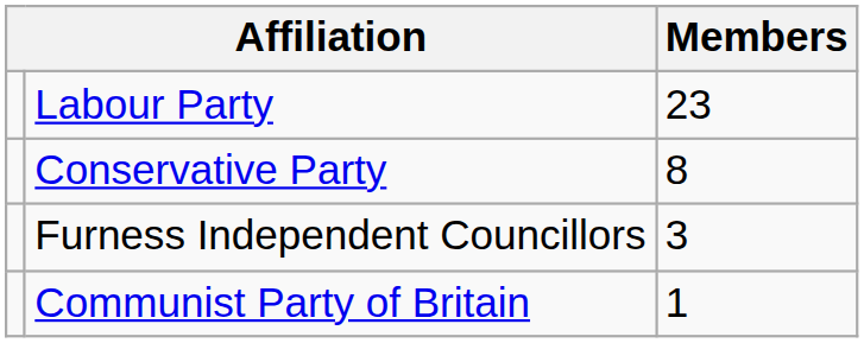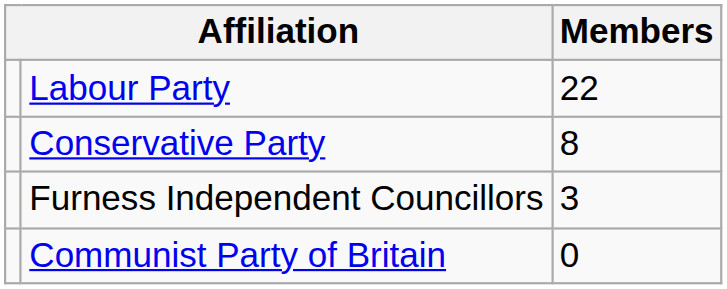 <table class="wikitable">
 <tr style="vertical-align: top;">
 <th scope="col" colspan="2">Affiliation</th>
 <th scope="col">Members</th>
 </tr>
 <tr>
 <td></td>
 <td><a href='#'>Labour Party</a></td>
-<td>23</td>
+<td>22</td>
 </tr>
 <tr>
 <td></td>
 <td><a href='#'>Conservative Party</a></td>
 <td>8</td>
 </tr>
 <tr>
 <td></td>
 <td>Furness Independent Councillors</td>
 <td>3</td>
 </tr>
 <tr>
 <td></td>
 <td><a href='#'>Communist Party of Britain</a></td>
-<td>1</td>
+<td>0</td>
 </tr>
 </table>
